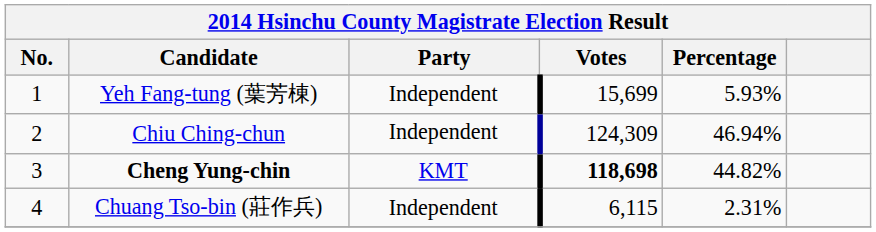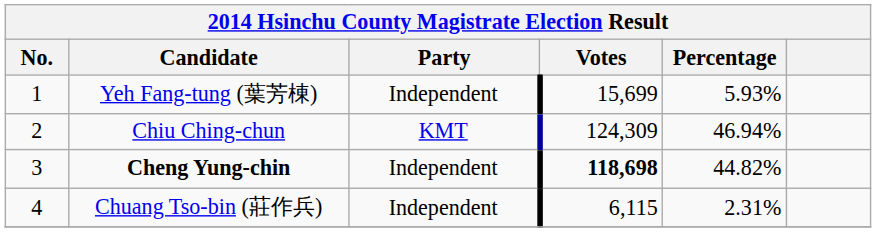 <table class="wikitable" style="margin:1em auto; text-align:center">
 <tr>
 <th colspan="7" width=620px><a href='#'>2014 Hsinchu County Magistrate Election</a> Result</th>
 </tr>
 <tr>
 <th width=35>No.</th>
 <th width=180>Candidate</th>
 <th width=120>Party</th>
 <th width=75>Votes</th>
 <th width=75>Percentage</th>
 <th width=49></th>
 </tr>
 <tr>
 <td>1</td>
 <td><a href='#'>Yeh Fang-tung</a> (葉芳棟)</td>
 <td>Independent</td>
 <td style="border-left:4px solid #000000;" align="right">15,699</td>
 <td align="right">5.93%</td>
 <td align="center"></td>
 </tr>
 <tr>
 <td>2</td>
 <td><a href='#'>Chiu Ching-chun</a></td>
-<td>Independent　</td>
+<td><a href='#'>KMT</a></td>
 <td style="border-left:4px solid #000099;" align="right">124,309</td>
 <td align="right">46.94%</td>
 <td align="center"></td>
 </tr>
 <tr>
 <td>3</td>
 <td><strong>Cheng Yung-chin</strong></td>
-<td><a href='#'>KMT</a></td>
+<td>Independent　</td>
 <td style="border-left:4px solid #000000;" align="right"><strong>118,698</strong></td>
 <td align="right">44.82%</td>
 <td align="center"></td>
 </tr>
 <tr>
 <td>4</td>
 <td><a href='#'>Chuang Tso-bin</a> (莊作兵)</td>
 <td>Independent</td>
 <td style="border-left:4px solid #000000;" align="right">6,115</td>
 <td align="right">2.31%</td>
 <td align="center"></td>
 </tr>
 <tr bgcolor=EEEEEE>
 </tr>
 </table>
